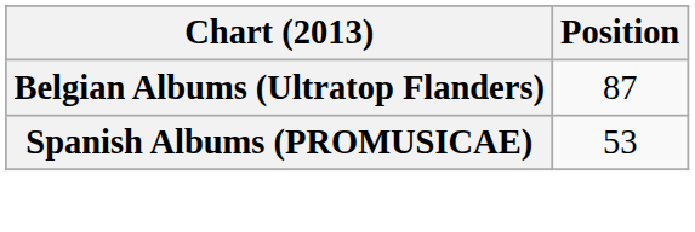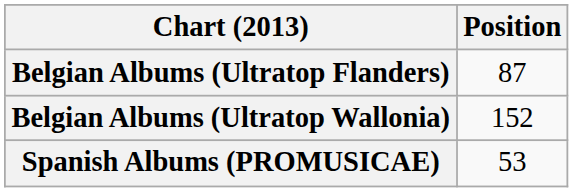 <table class="wikitable sortable plainrowheaders" style="text-align:center">
 <tr>
 <th scope="col">Chart (2013)</th>
 <th scope="col">Position</th>
 </tr>
 <tr>
 <th scope="row">Belgian Albums (Ultratop Flanders)</th>
 <td>87</td>
 </tr>
 <tr>
+<th scope="row">Belgian Albums (Ultratop Wallonia)</th>
+<td>152</td>
+</tr>
+<tr>
 <th scope="row">Spanish Albums (PROMUSICAE)</th>
 <td>53</td>
 </tr>
 </table>
